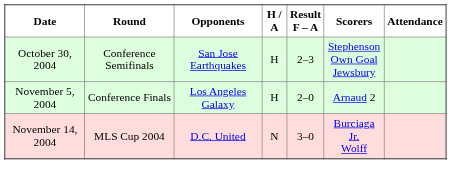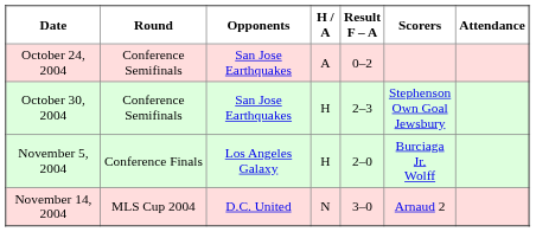 <table border="2" cellpadding="4" style="border-collapse:collapse; text-align:center;">
 <tr>
 <th><strong>Date</strong></th>
 <th><strong>Round</strong></th>
 <th><strong>Opponents</strong></th>
 <th><strong>H / A</strong></th>
 <th><strong>Result<br>F – A</strong></th>
 <th><strong>Scorers</strong></th>
 <th><strong>Attendance</strong></th>
+</tr>
+<tr bgcolor="#ffdddd">
+<td>October 24, 2004</td>
+<td>Conference Semifinals</td>
+<td><a href='#'>San Jose Earthquakes</a></td>
+<td>A</td>
+<td>0–2</td>
+<td></td>
+<td></td>
 </tr>
 <tr bgcolor="#ddffdd">
 <td>October 30, 2004</td>
 <td>Conference Semifinals</td>
 <td><a href='#'>San Jose Earthquakes</a></td>
 <td>H</td>
 <td>2–3</td>
 <td><a href='#'>Stephenson</a> <br> <a href='#'>Own Goal</a> <br> <a href='#'>Jewsbury</a></td>
 <td></td>
 </tr>
 <tr bgcolor="#ddffdd">
 <td>November 5, 2004</td>
 <td>Conference Finals</td>
 <td><a href='#'>Los Angeles Galaxy</a></td>
 <td>H</td>
 <td>2–0</td>
-<td><a href='#'>Arnaud</a> 2</td>
+<td><a href='#'>Burciaga Jr.</a> <br> <a href='#'>Wolff</a></td>
 <td></td>
 </tr>
 <tr bgcolor="#ffdddd">
 <td>November 14, 2004</td>
 <td>MLS Cup 2004</td>
 <td><a href='#'>D.C. United</a></td>
 <td>N</td>
 <td>3–0</td>
-<td><a href='#'>Burciaga Jr.</a> <br> <a href='#'>Wolff</a></td>
+<td><a href='#'>Arnaud</a> 2</td>
 <td></td>
 </tr>
 </table>
